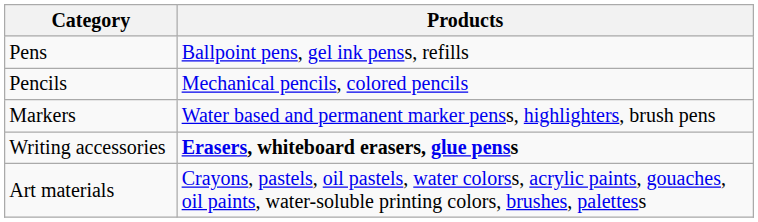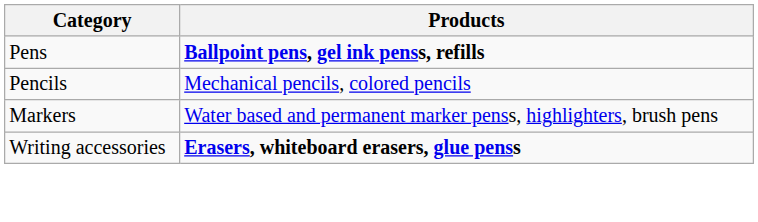 <table class="wikitable" width= 600px>
 <tr>
 <th>Category</th>
 <th>Products</th>
 </tr>
 <tr>
 <td>Pens</td>
-<td><a href='#'>Ballpoint pens</a>, <a href='#'>gel ink pens</a>s, refills</td>
+<td><strong><a href='#'>Ballpoint pens</a>, <a href='#'>gel ink pens</a>s, refills</strong></td>
 </tr>
 <tr>
 <td>Pencils</td>
 <td><a href='#'>Mechanical pencils</a>, <a href='#'>colored pencils</a></td>
 </tr>
 <tr>
 <td>Markers</td>
 <td><a href='#'>Water based and permanent marker pens</a>s, <a href='#'>highlighters</a>, brush pens</td>
 </tr>
 <tr>
 <td>Writing accessories</td>
 <td><strong><a href='#'>Erasers</a>, whiteboard erasers, <a href='#'>glue pens</a>s</strong></td>
 </tr>
-<tr>
-<td>Art materials</td>
-<td><a href='#'>Crayons</a>, <a href='#'>pastels</a>, <a href='#'>oil pastels</a>, <a href='#'>water colors</a>s, <a href='#'>acrylic paints</a>, <a href='#'>gouaches</a>, <br> <a href='#'>oil paints</a>, water-soluble printing colors, <a href='#'>brushes</a>, <a href='#'>palettes</a>s</td>
-</tr>
 </table>
